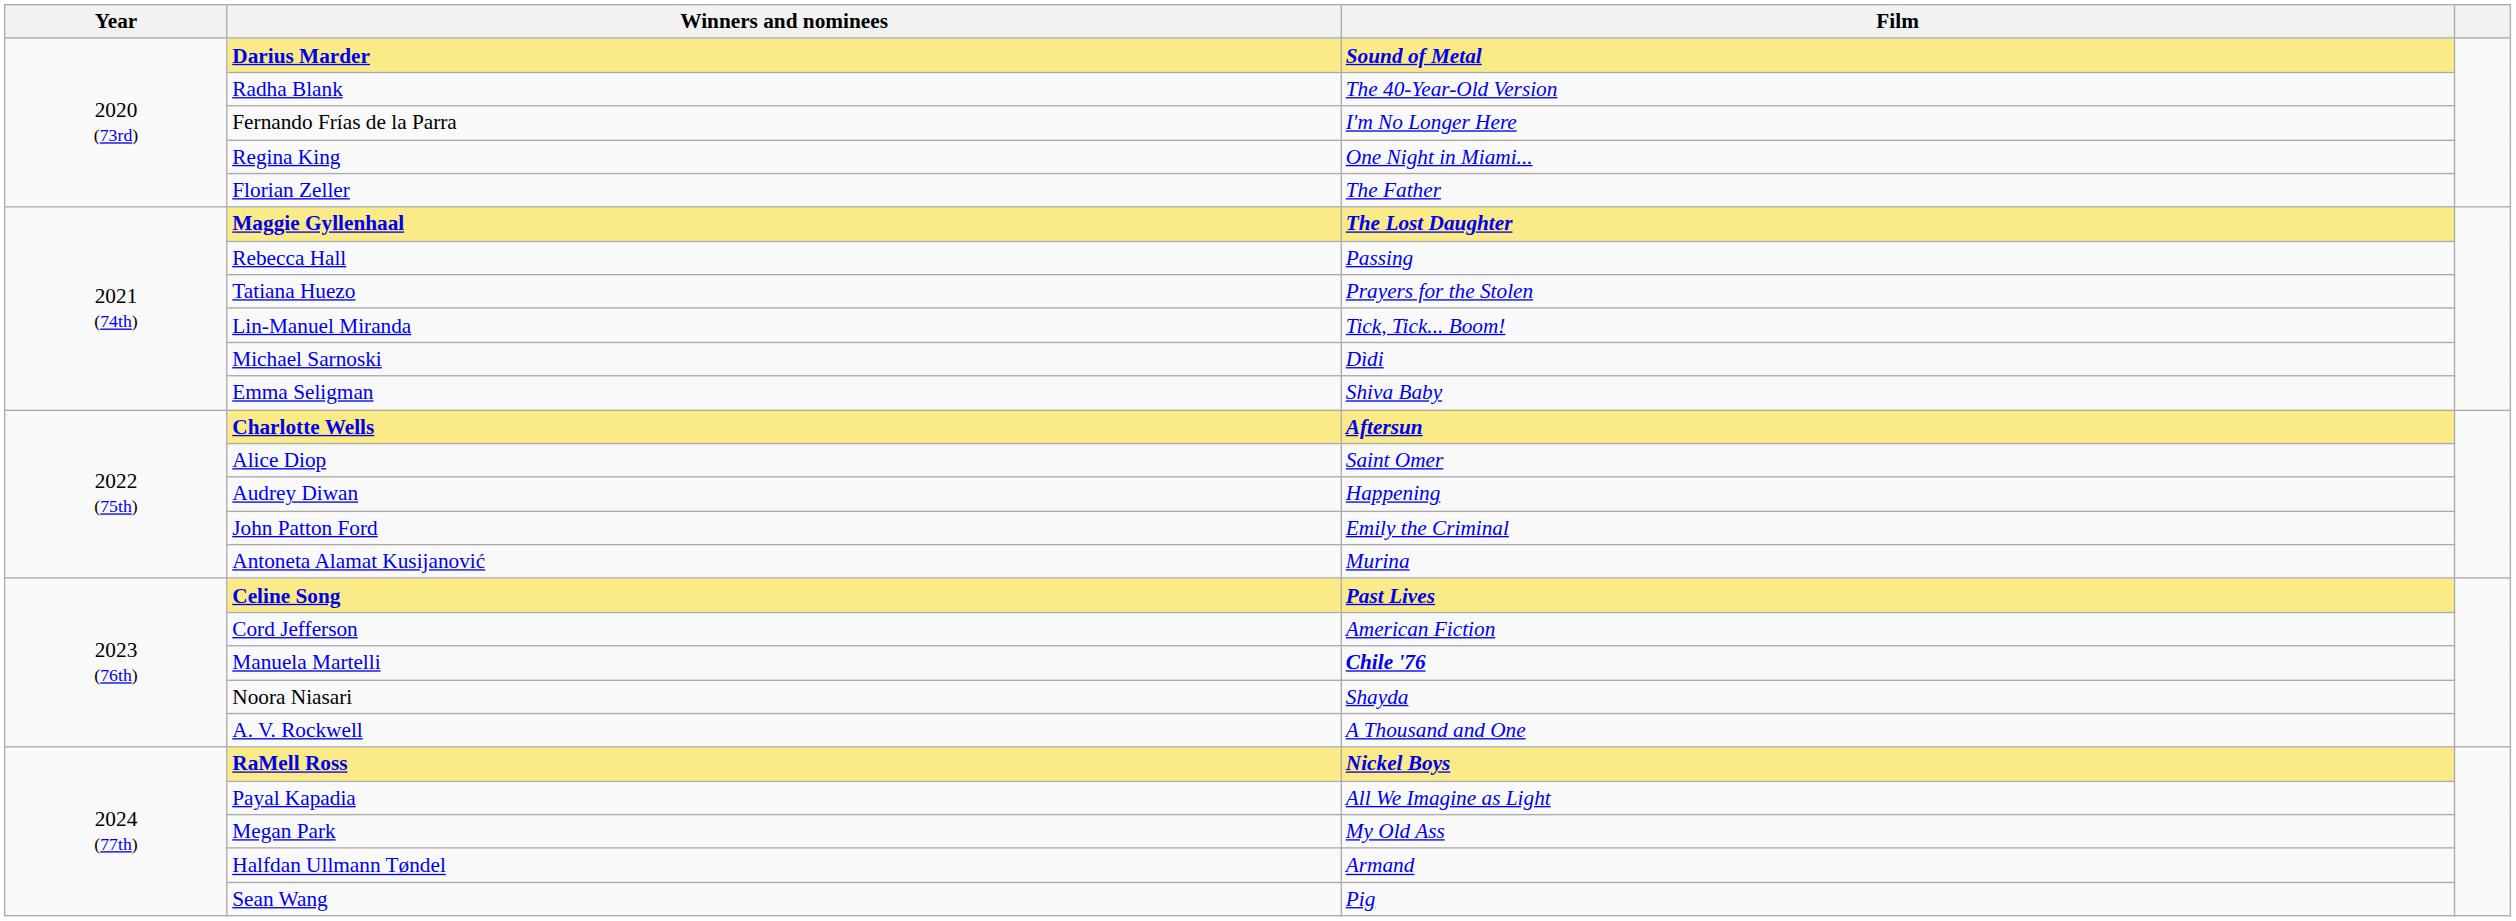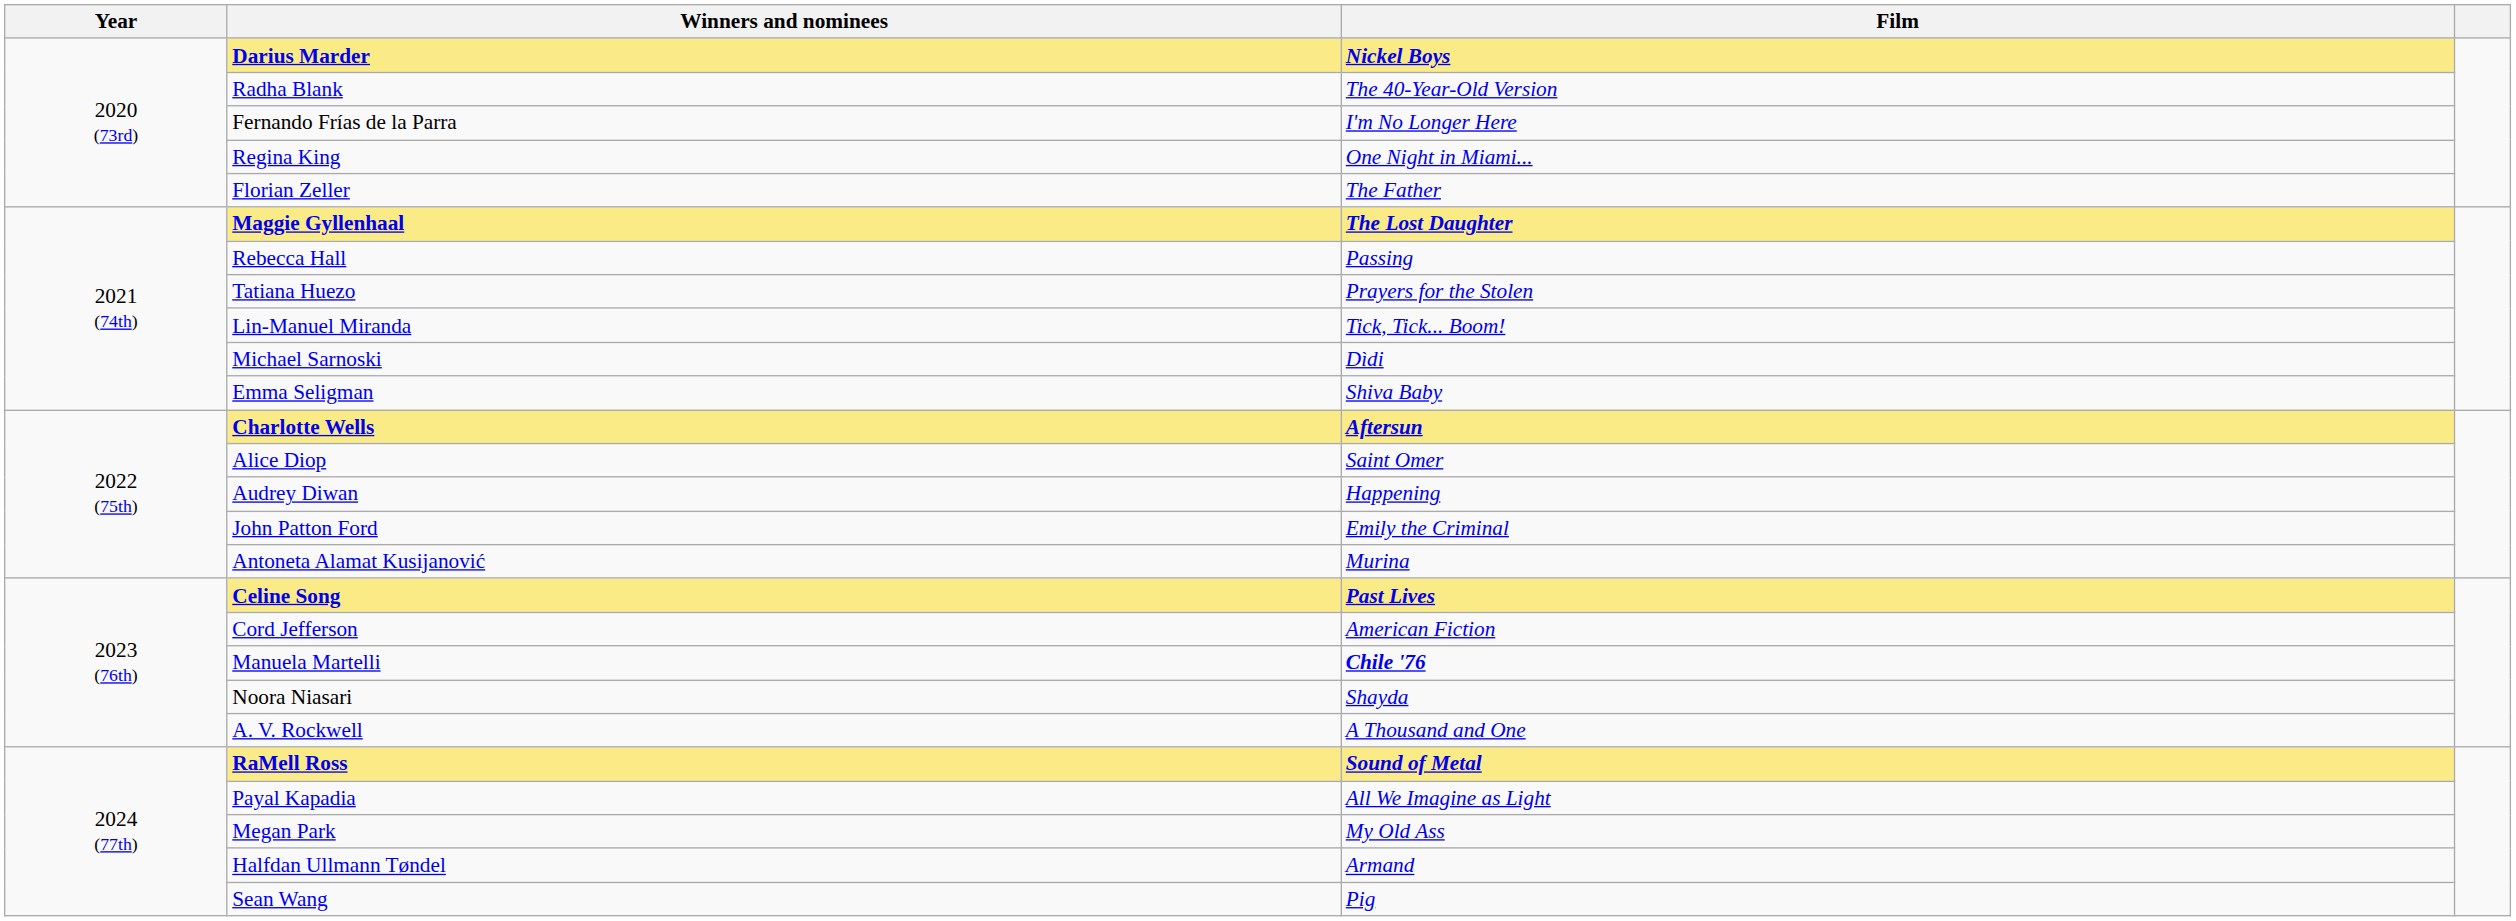 <table class="wikitable" width="95%" cellpadding="5">
 <tr>
 <th width="8%">Year</th>
 <th width="40%">Winners and nominees</th>
 <th width="40%">Film</th>
 <th width="2%"></th>
 </tr>
 <tr>
 <td rowspan="5" style="text-align:center;">2020<br><small>(<a href='#'>73rd</a>)</small></td>
 <td style="background:#FAEB86;"><strong><a href='#'>Darius Marder</a></strong></td>
-<td style="background:#FAEB86;"><strong><em><a href='#'>Sound of Metal</a></em></strong></td>
+<td style="background:#FAEB86;"><strong><em><a href='#'>Nickel Boys</a></em></strong></td>
 <td rowspan="5" style="text-align:center;"></td>
 </tr>
 <tr>
 <td><a href='#'>Radha Blank</a></td>
 <td><em><a href='#'>The 40-Year-Old Version</a></em></td>
 </tr>
 <tr>
 <td>Fernando Frías de la Parra</td>
 <td><em><a href='#'>I'm No Longer Here</a></em></td>
 </tr>
 <tr>
 <td><a href='#'>Regina King</a></td>
 <td><em><a href='#'>One Night in Miami...</a></em></td>
 </tr>
 <tr>
 <td><a href='#'>Florian Zeller</a></td>
 <td><em><a href='#'>The Father</a></em></td>
 </tr>
 <tr>
 <td rowspan="6" style="text-align:center;">2021<br><small>(<a href='#'>74th</a>)</small></td>
 <td style="background:#FAEB86;"><strong><a href='#'>Maggie Gyllenhaal</a></strong></td>
 <td style="background:#FAEB86;"><strong><em><a href='#'>The Lost Daughter</a></em></strong></td>
 <td rowspan="6" style="text-align:center;"></td>
 </tr>
 <tr>
 <td><a href='#'>Rebecca Hall</a></td>
 <td><em><a href='#'>Passing</a></em></td>
 </tr>
 <tr>
 <td><a href='#'>Tatiana Huezo</a></td>
 <td><em><a href='#'>Prayers for the Stolen</a></em></td>
 </tr>
 <tr>
 <td><a href='#'>Lin-Manuel Miranda</a></td>
 <td><em><a href='#'>Tick, Tick... Boom!</a></em></td>
 </tr>
 <tr>
 <td><a href='#'>Michael Sarnoski</a></td>
 <td><em><a href='#'>Dìdi</a></em></td>
 </tr>
 <tr>
 <td><a href='#'>Emma Seligman</a></td>
 <td><em><a href='#'>Shiva Baby</a></em></td>
 </tr>
 <tr>
 <td rowspan="5" style="text-align:center;">2022<br><small>(<a href='#'>75th</a>)</small></td>
 <td style="background:#FAEB86;"><strong><a href='#'>Charlotte Wells</a></strong></td>
 <td style="background:#FAEB86;"><strong><em><a href='#'>Aftersun</a></em></strong></td>
 <td rowspan="5" style="text-align:center;"></td>
 </tr>
 <tr>
 <td><a href='#'>Alice Diop</a></td>
 <td><em><a href='#'>Saint Omer</a></em></td>
 </tr>
 <tr>
 <td><a href='#'>Audrey Diwan</a></td>
 <td><em><a href='#'>Happening</a></em></td>
 </tr>
 <tr>
 <td><a href='#'>John Patton Ford</a></td>
 <td><em><a href='#'>Emily the Criminal</a></em></td>
 </tr>
 <tr>
 <td><a href='#'>Antoneta Alamat Kusijanović</a></td>
 <td><em><a href='#'>Murina</a></em></td>
 </tr>
 <tr>
 <td rowspan="5" style="text-align:center;">2023<br><small>(<a href='#'>76th</a>)</small></td>
 <td style="background:#FAEB86;"><strong><a href='#'>Celine Song</a></strong></td>
 <td style="background:#FAEB86;"><strong><em><a href='#'>Past Lives</a></em></strong></td>
 <td rowspan="5" style="text-align:center;"></td>
 </tr>
 <tr>
 <td><a href='#'>Cord Jefferson</a></td>
 <td><em><a href='#'>American Fiction</a></em></td>
 </tr>
 <tr>
 <td><a href='#'>Manuela Martelli</a></td>
 <td><strong><em><a href='#'>Chile '76</a></em></strong></td>
 </tr>
 <tr>
 <td>Noora Niasari</td>
 <td><em><a href='#'>Shayda</a></em></td>
 </tr>
 <tr>
 <td><a href='#'>A. V. Rockwell</a></td>
 <td><em><a href='#'>A Thousand and One</a></em></td>
 </tr>
 <tr>
 <td rowspan="5" style="text-align:center;">2024<br><small>(<a href='#'>77th</a>)</small></td>
 <td style="background:#FAEB86;"><strong><a href='#'>RaMell Ross</a></strong></td>
-<td style="background:#FAEB86;"><strong><em><a href='#'>Nickel Boys</a></em></strong></td>
+<td style="background:#FAEB86;"><strong><em><a href='#'>Sound of Metal</a></em></strong></td>
 <td rowspan="5" style="text-align:center;"></td>
 </tr>
 <tr>
 <td><a href='#'>Payal Kapadia</a></td>
 <td><em><a href='#'>All We Imagine as Light</a></em></td>
 </tr>
 <tr>
 <td><a href='#'>Megan Park</a></td>
 <td><em><a href='#'>My Old Ass</a></em></td>
 </tr>
 <tr>
 <td><a href='#'>Halfdan Ullmann Tøndel</a></td>
 <td><em><a href='#'>Armand</a></em></td>
 </tr>
 <tr>
 <td><a href='#'>Sean Wang</a></td>
 <td><em><a href='#'>Pig</a></em></td>
 </tr>
 </table>
